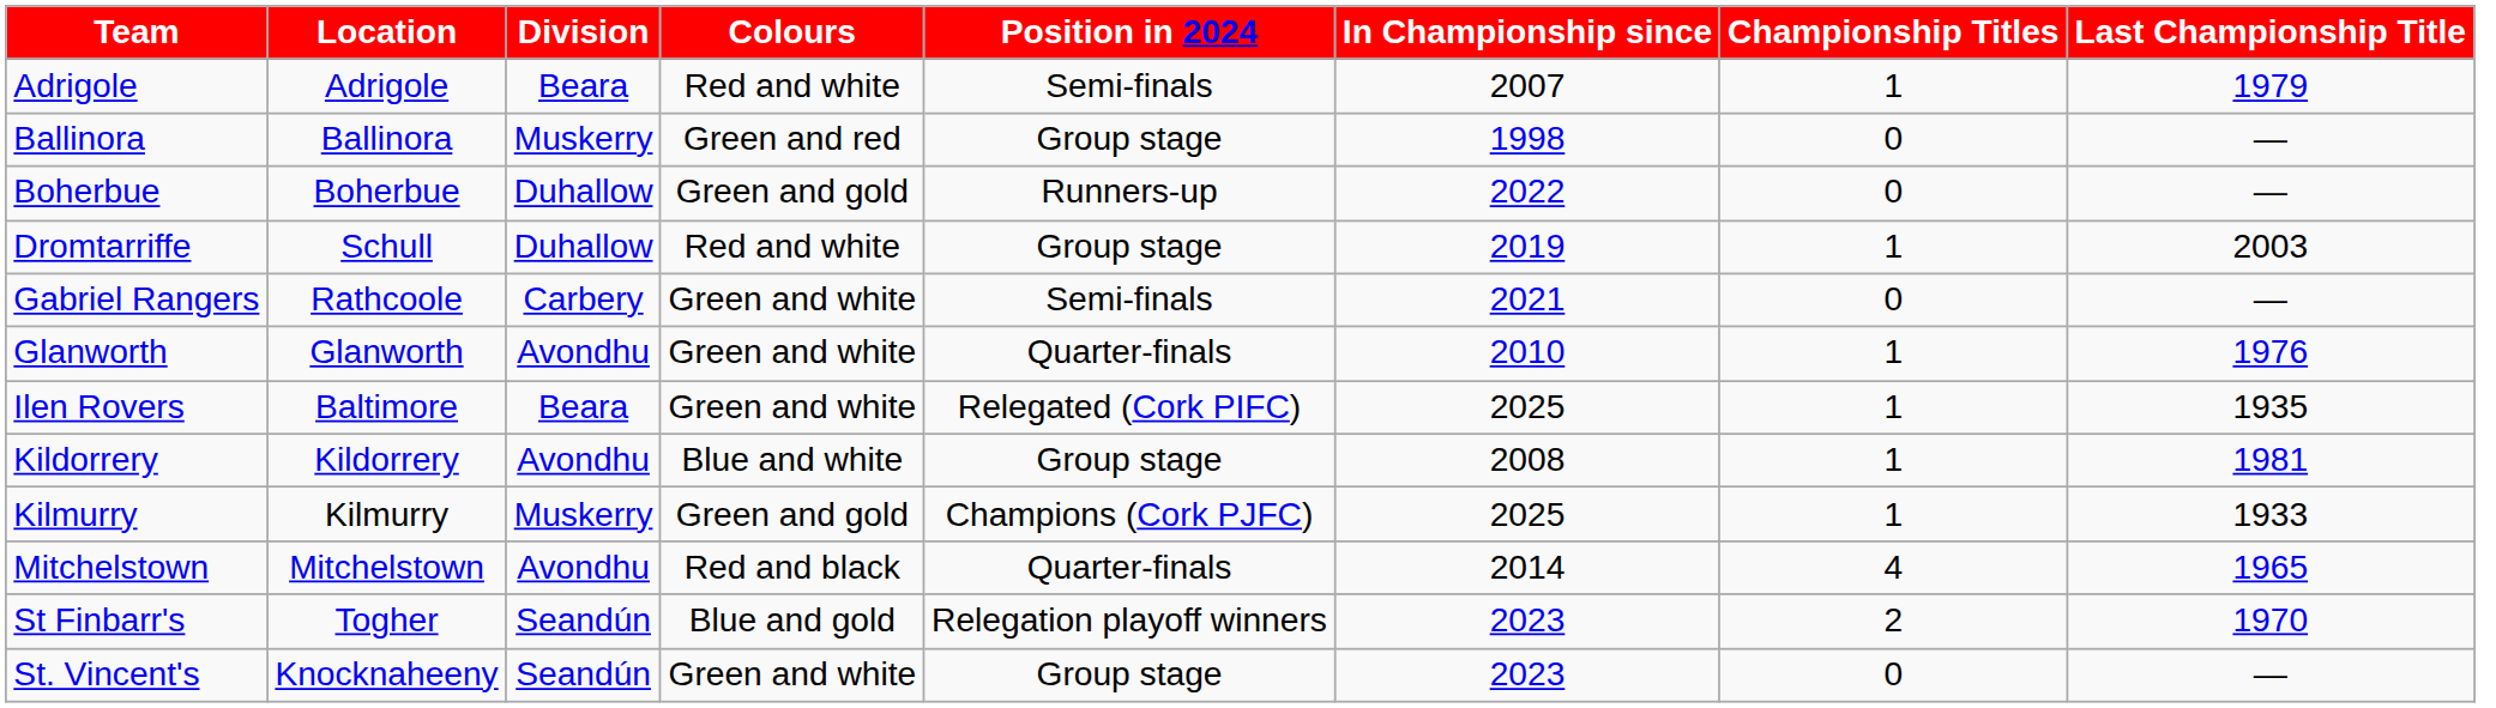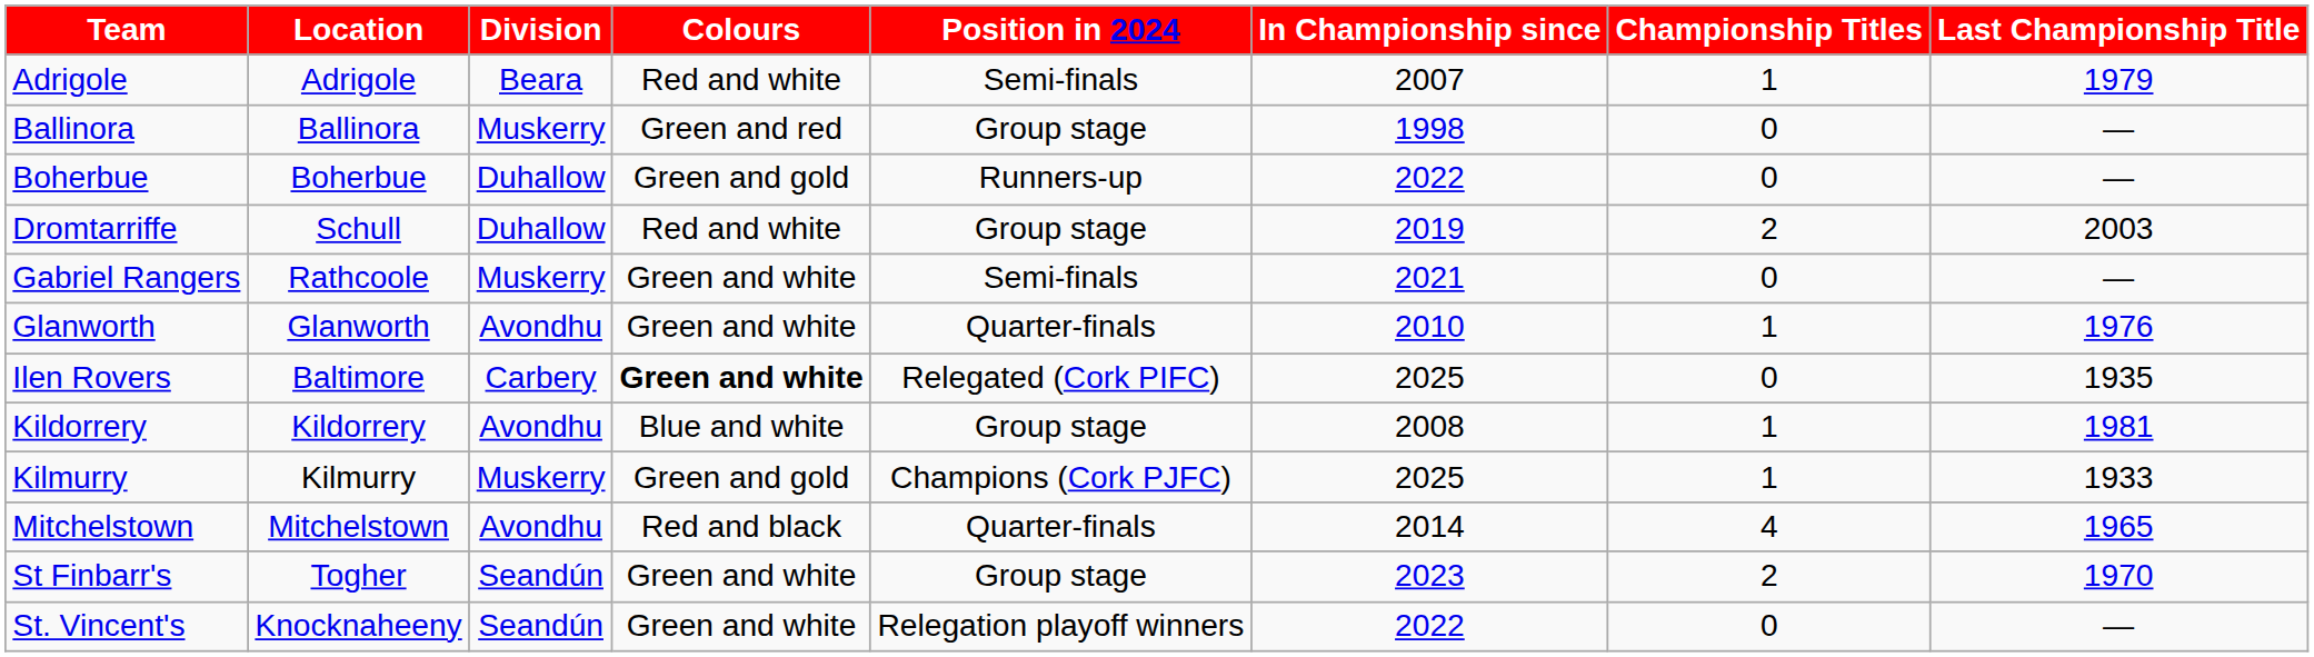 <table class="wikitable sortable" style="text-align:center;">
 <tr>
 <th style="background:red;color:white">Team</th>
 <th style="background:red;color:white">Location</th>
 <th style="background:red;color:white">Division</th>
 <th style="background:red;color:white">Colours</th>
 <th style="background:red;color:white">Position in <a href='#'>2024</a></th>
 <th style="background:red;color:white">In Championship since</th>
 <th style="background:red;color:white">Championship Titles</th>
 <th style="background:red;color:white">Last Championship Title</th>
 </tr>
 <tr>
 <td style="text-align:left;"> <a href='#'>Adrigole</a></td>
 <td><a href='#'>Adrigole</a></td>
 <td><a href='#'>Beara</a></td>
 <td>Red and white</td>
 <td>Semi-finals</td>
 <td>2007</td>
 <td>1</td>
 <td><a href='#'>1979</a></td>
 </tr>
 <tr>
 <td style="text-align:left;"> <a href='#'>Ballinora</a></td>
 <td><a href='#'>Ballinora</a></td>
 <td><a href='#'>Muskerry</a></td>
 <td>Green and red</td>
 <td>Group stage</td>
 <td><a href='#'>1998</a></td>
 <td>0</td>
 <td>—</td>
 </tr>
 <tr>
 <td style="text-align:left;"> <a href='#'>Boherbue</a></td>
 <td><a href='#'>Boherbue</a></td>
 <td><a href='#'>Duhallow</a></td>
 <td>Green and gold</td>
 <td>Runners-up</td>
 <td><a href='#'>2022</a></td>
 <td>0</td>
 <td>—</td>
 </tr>
 <tr>
 <td style="text-align:left;"> <a href='#'>Dromtarriffe</a></td>
 <td><a href='#'>Schull</a></td>
 <td><a href='#'>Duhallow</a></td>
 <td>Red and white</td>
 <td>Group stage</td>
 <td><a href='#'>2019</a></td>
-<td>1</td>
+<td>2</td>
 <td>2003</td>
 </tr>
 <tr>
 <td style="text-align:left;"> <a href='#'>Gabriel Rangers</a></td>
 <td><a href='#'>Rathcoole</a></td>
-<td><a href='#'>Carbery</a></td>
+<td><a href='#'>Muskerry</a></td>
 <td>Green and white</td>
 <td>Semi-finals</td>
 <td><a href='#'>2021</a></td>
 <td>0</td>
 <td>—</td>
 </tr>
 <tr>
 <td style="text-align:left;"> <a href='#'>Glanworth</a></td>
 <td><a href='#'>Glanworth</a></td>
 <td><a href='#'>Avondhu</a></td>
 <td>Green and white</td>
 <td>Quarter-finals</td>
 <td><a href='#'>2010</a></td>
 <td>1</td>
 <td><a href='#'>1976</a></td>
 </tr>
 <tr>
 <td style="text-align:left;"> <a href='#'>Ilen Rovers</a></td>
 <td><a href='#'>Baltimore</a></td>
-<td><a href='#'>Beara</a></td>
-<td>Green and white</td>
+<td><a href='#'>Carbery</a></td>
+<td><strong>Green and white</strong></td>
 <td>Relegated (<a href='#'>Cork PIFC</a>)</td>
 <td>2025</td>
-<td>1</td>
+<td>0</td>
 <td>1935</td>
 </tr>
 <tr>
 <td style="text-align:left;"> <a href='#'>Kildorrery</a></td>
 <td><a href='#'>Kildorrery</a></td>
 <td><a href='#'>Avondhu</a></td>
 <td>Blue and white</td>
 <td>Group stage</td>
 <td>2008</td>
 <td>1</td>
 <td><a href='#'>1981</a></td>
 </tr>
 <tr>
 <td style="text-align:left;"> <a href='#'>Kilmurry</a></td>
 <td>Kilmurry</td>
 <td><a href='#'>Muskerry</a></td>
 <td>Green and gold</td>
 <td>Champions (<a href='#'>Cork PJFC</a>)</td>
 <td>2025</td>
 <td>1</td>
 <td>1933</td>
 </tr>
 <tr>
 <td style="text-align:left;"> <a href='#'>Mitchelstown</a></td>
 <td><a href='#'>Mitchelstown</a></td>
 <td><a href='#'>Avondhu</a></td>
 <td>Red and black</td>
 <td>Quarter-finals</td>
 <td>2014</td>
 <td>4</td>
 <td><a href='#'>1965</a></td>
 </tr>
 <tr>
 <td style="text-align:left;"> <a href='#'>St Finbarr's</a></td>
 <td><a href='#'>Togher</a></td>
 <td><a href='#'>Seandún</a></td>
-<td>Blue and gold</td>
-<td>Relegation playoff winners</td>
+<td>Green and white</td>
+<td>Group stage</td>
 <td><a href='#'>2023</a></td>
 <td>2</td>
 <td><a href='#'>1970</a></td>
 </tr>
 <tr>
 <td style="text-align:left;"> <a href='#'>St. Vincent's</a></td>
 <td><a href='#'>Knocknaheeny</a></td>
 <td><a href='#'>Seandún</a></td>
 <td>Green and white</td>
-<td>Group stage</td>
-<td><a href='#'>2023</a></td>
+<td>Relegation playoff winners</td>
+<td><a href='#'>2022</a></td>
 <td>0</td>
 <td>—</td>
 </tr>
 </table>
